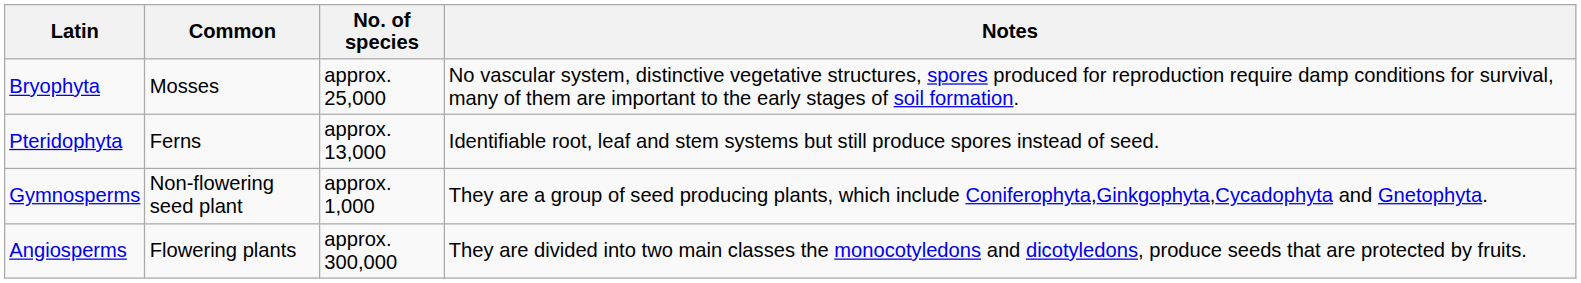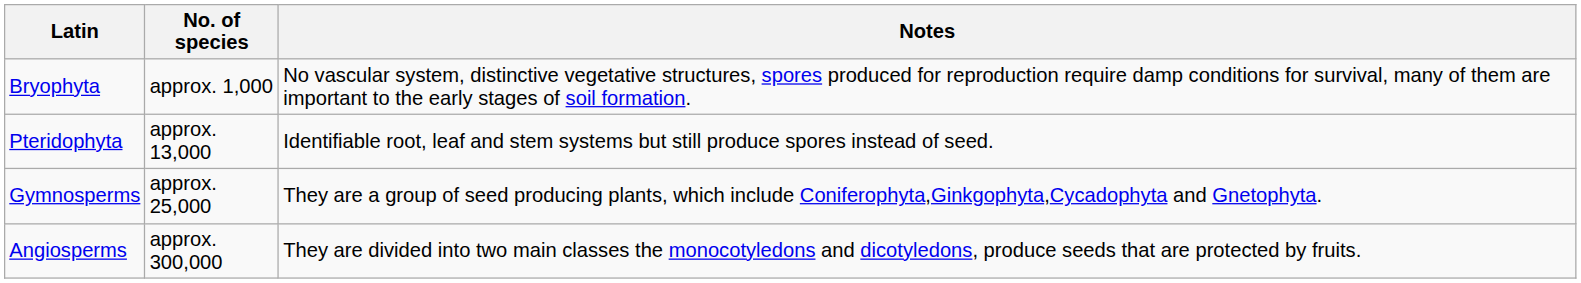 <table class="wikitable sortable" style=>
 <tr>
 <th>Latin</th>
-<th>Common</th>
 <th>No. of species</th>
 <th>Notes</th>
 </tr>
 <tr>
 <td><a href='#'>Bryophyta</a></td>
-<td>Mosses</td>
-<td>approx. 25,000</td>
+<td>approx. 1,000</td>
 <td>No vascular system, distinctive vegetative structures, <a href='#'>spores</a> produced for reproduction require damp conditions for survival, many of them are important to the early stages of <a href='#'>soil formation</a>.</td>
 </tr>
 <tr>
 <td><a href='#'>Pteridophyta</a></td>
-<td>Ferns</td>
 <td>approx. 13,000</td>
 <td>Identifiable root, leaf and stem systems but still produce spores instead of seed.</td>
 </tr>
 <tr>
 <td><a href='#'>Gymnosperms</a></td>
-<td>Non-flowering seed plant</td>
-<td>approx. 1,000</td>
+<td>approx. 25,000</td>
 <td>They are a group of seed producing plants, which include <a href='#'>Coniferophyta</a>,<a href='#'>Ginkgophyta</a>,<a href='#'>Cycadophyta</a> and <a href='#'>Gnetophyta</a>.</td>
 </tr>
 <tr>
 <td><a href='#'>Angiosperms</a></td>
-<td>Flowering plants</td>
 <td>approx. 300,000</td>
 <td>They are divided into two main classes the <a href='#'>monocotyledons</a> and <a href='#'>dicotyledons</a>, produce seeds that are protected by fruits.</td>
 </tr>
 </table>
